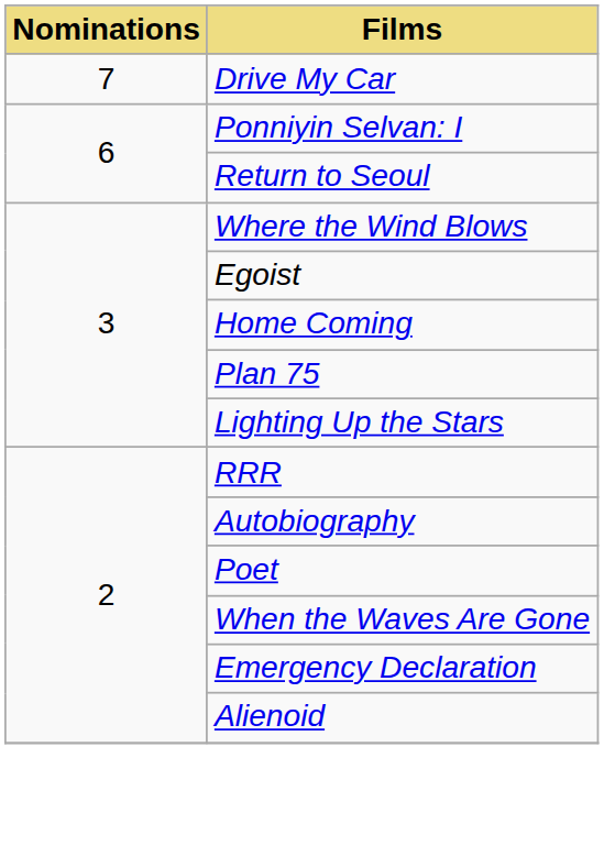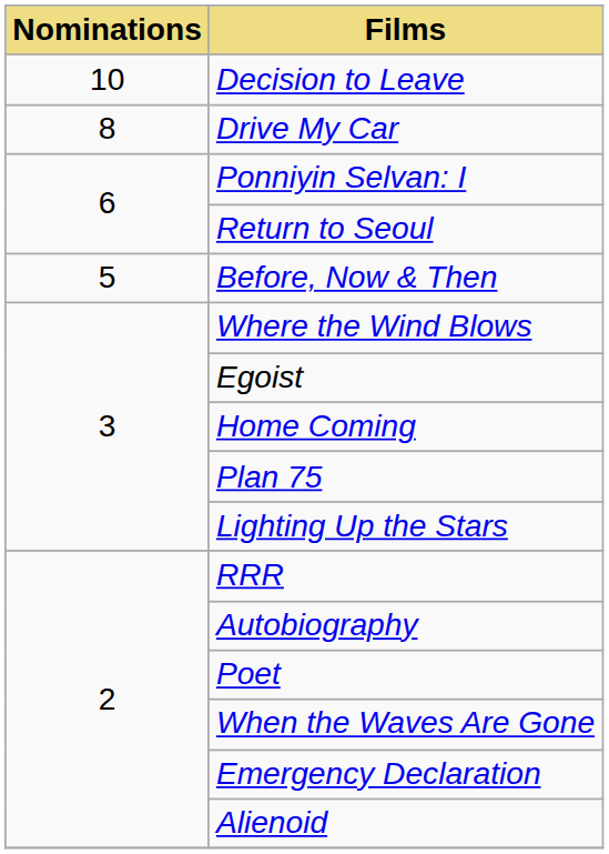 <table class="wikitable" align="center">
 <tr>
 <th style="background:#EEDD82;" align="center">Nominations</th>
 <th style="background:#EEDD82;" align="center">Films</th>
 </tr>
 <tr>
-<td style="text-align:center">7</td>
+<td style="text-align:center">10</td>
+<td><em><a href='#'>Decision to Leave</a></em></td>
+</tr>
+<tr>
+<td style="text-align:center">8</td>
 <td><em><a href='#'>Drive My Car</a></em></td>
 </tr>
 <tr>
 <td style="text-align:center"rowspan=2>6</td>
 <td><em><a href='#'>Ponniyin Selvan: I</a></em></td>
 </tr>
 <tr>
 <td><em><a href='#'>Return to Seoul</a></em></td>
+</tr>
+<tr>
+<td style="text-align:center">5</td>
+<td><em><a href='#'>Before, Now & Then</a></em></td>
 </tr>
 <tr>
 <td style="text-align:center" rowspan=5>3</td>
 <td><em><a href='#'>Where the Wind Blows</a></em></td>
 </tr>
 <tr>
 <td><em>Egoist</em></td>
 </tr>
 <tr>
 <td><em><a href='#'>Home Coming</a></em></td>
 </tr>
 <tr>
 <td><em><a href='#'>Plan 75</a></em></td>
 </tr>
 <tr>
 <td><em><a href='#'>Lighting Up the Stars</a></em></td>
 </tr>
 <tr>
 <td style="text-align:center" rowspan=6>2</td>
 <td><em><a href='#'>RRR</a></em></td>
 </tr>
 <tr>
 <td><em><a href='#'>Autobiography</a></em></td>
 </tr>
 <tr>
 <td><em><a href='#'>Poet</a></em></td>
 </tr>
 <tr>
 <td><em><a href='#'>When the Waves Are Gone</a></em></td>
 </tr>
 <tr>
 <td><em><a href='#'>Emergency Declaration</a></em></td>
 </tr>
 <tr>
 <td><em><a href='#'>Alienoid</a></em></td>
 </tr>
 <tr>
 </tr>
 </table>
